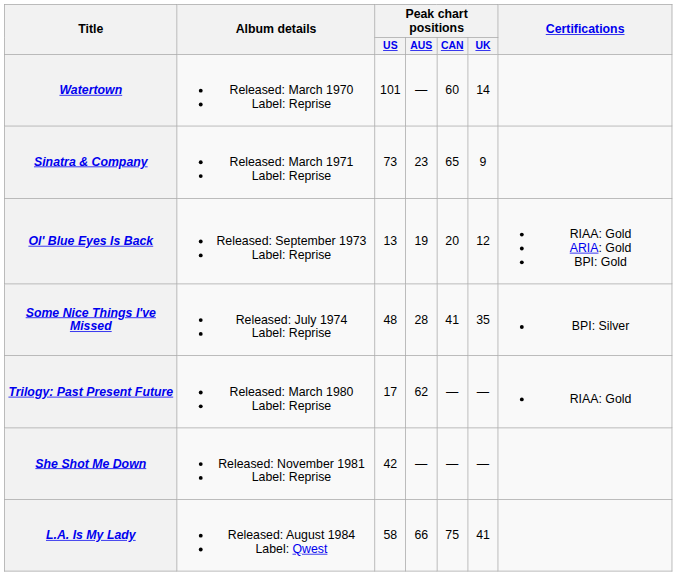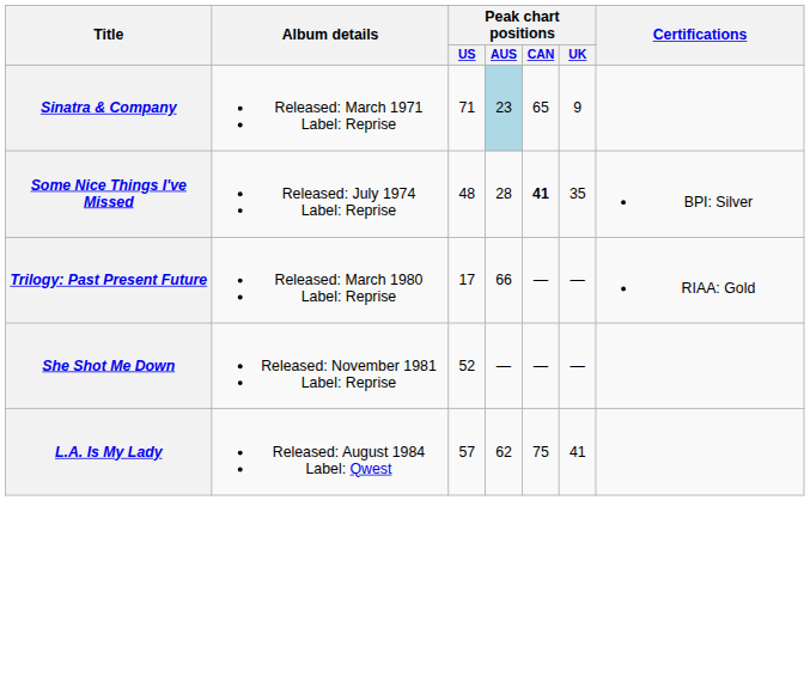 <table class="wikitable plainrowheaders" style="text-align:center">
 <tr>
 <th scope="col" rowspan="2" style="width:14em;">Title</th>
 <th scope="col" rowspan="2" style="width:16em;">Album details</th>
 <th scope="col" colspan="4">Peak chart positions</th>
 <th scope="col" rowspan="2" style="width:14em;"><a href='#'>Certifications</a></th>
 </tr>
 <tr>
 <th style="width:2.5em; font-size:85%"><a href='#'>US</a><br></th>
 <th style="width:2.5em; font-size:85%"><a href='#'>AUS</a><br></th>
 <th style="width:2.5em; font-size:85%"><a href='#'>CAN</a><br></th>
 <th style="width:2.5em; font-size:85%"><a href='#'>UK</a><br></th>
 </tr>
 <tr>
-<th scope="row"><em><a href='#'>Watertown</a></em></th>
-<td><br><ul><li>Released: March 1970</li><li>Label: Reprise</li></ul></td>
-<td>101</td>
-<td>—</td>
-<td>60</td>
-<td>14</td>
-<td></td>
-</tr>
-<tr>
 <th scope="row"><em><a href='#'>Sinatra & Company</a></em><br></th>
 <td><br><ul><li>Released: March 1971</li><li>Label: Reprise</li></ul></td>
-<td>73</td>
-<td>23</td>
+<td>71</td>
+<td style="background: lightblue;">23</td>
 <td>65</td>
 <td>9</td>
 <td></td>
-</tr>
-<tr>
-<th scope="row"><em><a href='#'>Ol' Blue Eyes Is Back</a></em></th>
-<td><br><ul><li>Released: September 1973</li><li>Label: Reprise</li></ul></td>
-<td>13</td>
-<td>19</td>
-<td>20</td>
-<td>12</td>
-<td><br><ul><li>RIAA: Gold</li><li><a href='#'>ARIA</a>: Gold</li><li>BPI: Gold</li></ul></td>
 </tr>
 <tr>
 <th scope="row"><em><a href='#'>Some Nice Things I've Missed</a></em></th>
 <td><br><ul><li>Released: July 1974</li><li>Label: Reprise</li></ul></td>
 <td>48</td>
 <td>28</td>
-<td>41</td>
+<td><strong>41</strong></td>
 <td>35</td>
 <td><br><ul><li>BPI: Silver</li></ul></td>
 </tr>
 <tr>
 <th scope="row"><em><a href='#'>Trilogy: Past Present Future</a></em></th>
 <td><br><ul><li>Released: March 1980</li><li>Label: Reprise</li></ul></td>
 <td>17</td>
-<td>62</td>
+<td>66</td>
 <td>—</td>
 <td>—</td>
 <td><br><ul><li>RIAA: Gold</li></ul></td>
 </tr>
 <tr>
 <th scope="row"><em><a href='#'>She Shot Me Down</a></em></th>
 <td><br><ul><li>Released: November 1981</li><li>Label: Reprise</li></ul></td>
-<td>42</td>
+<td>52</td>
 <td>—</td>
 <td>—</td>
 <td>—</td>
 <td></td>
 </tr>
 <tr>
 <th scope="row"><em><a href='#'>L.A. Is My Lady</a></em></th>
 <td><br><ul><li>Released: August 1984</li><li>Label: <a href='#'>Qwest</a></li></ul></td>
-<td>58</td>
-<td>66</td>
+<td>57</td>
+<td>62</td>
 <td>75</td>
 <td>41</td>
 <td></td>
 </tr>
 </table>
